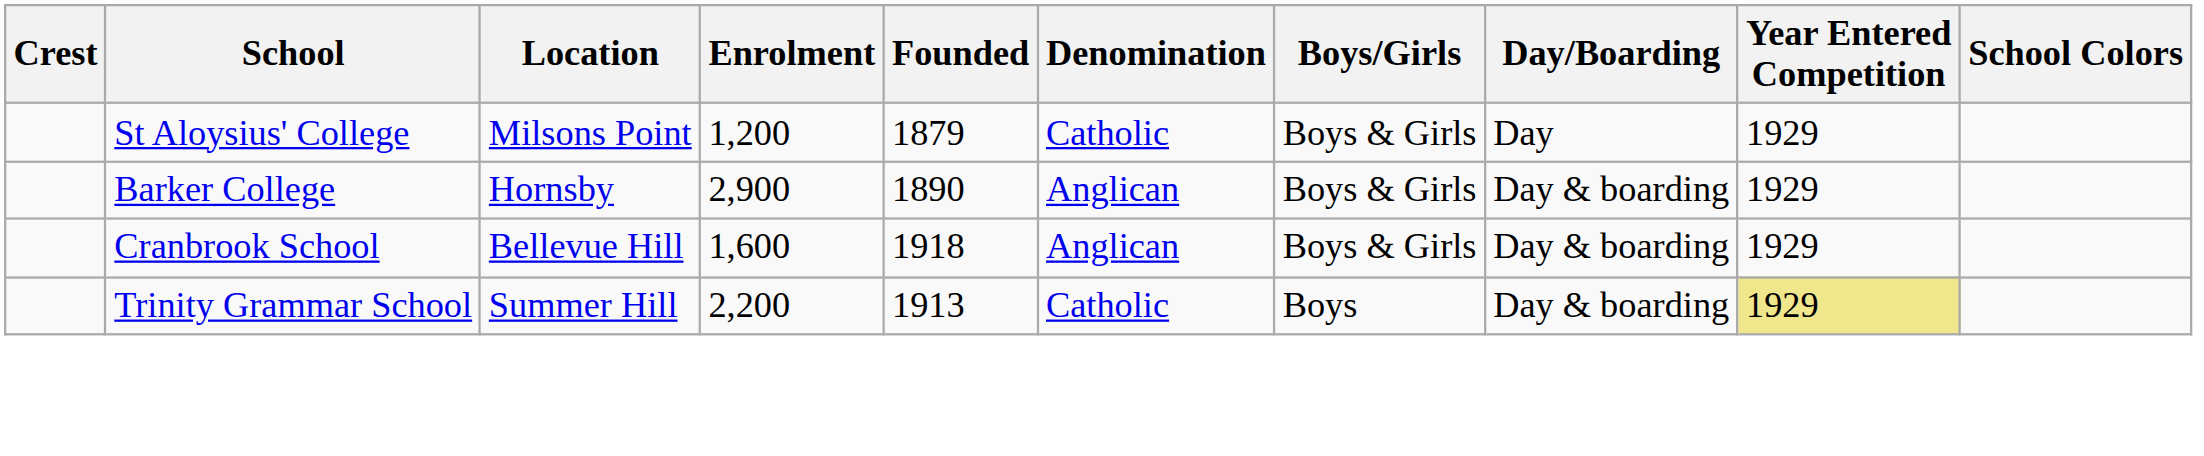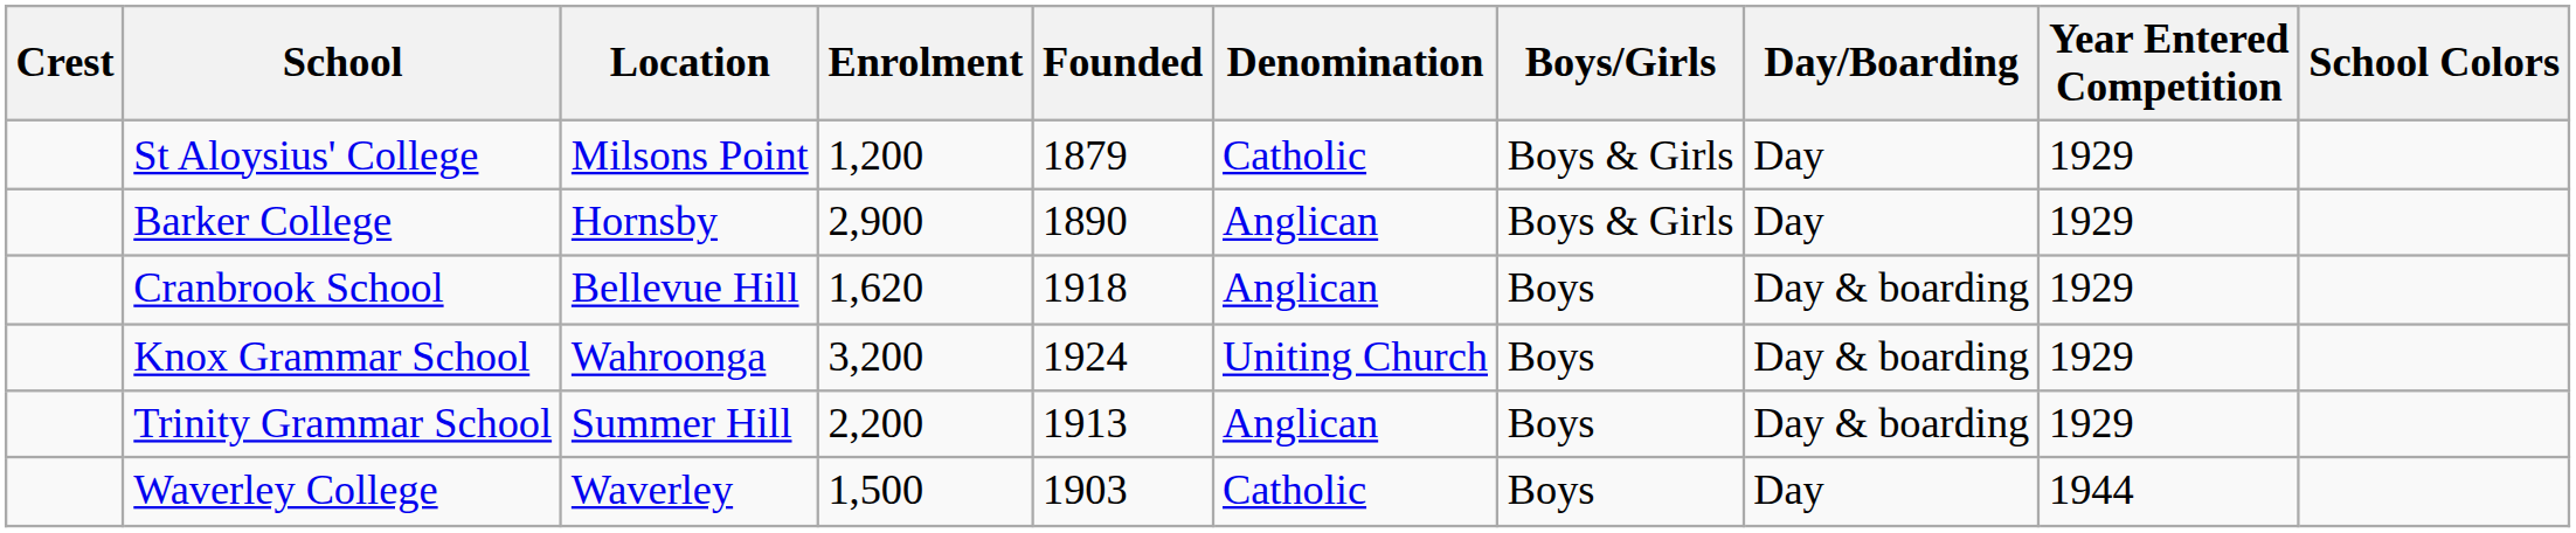 <table class="wikitable">
 <tr>
 <th>Crest</th>
 <th>School</th>
 <th>Location</th>
 <th>Enrolment</th>
 <th>Founded</th>
 <th>Denomination</th>
 <th>Boys/Girls</th>
 <th>Day/Boarding</th>
 <th>Year Entered<br>Competition</th>
 <th>School Colors</th>
 </tr>
 <tr>
 <td></td>
 <td><a href='#'>St Aloysius' College</a></td>
 <td><a href='#'>Milsons Point</a></td>
 <td>1,200</td>
 <td>1879</td>
 <td><a href='#'>Catholic</a></td>
 <td>Boys & Girls</td>
 <td>Day</td>
 <td>1929</td>
 <td></td>
 </tr>
 <tr>
 <td></td>
 <td><a href='#'>Barker College</a></td>
 <td><a href='#'>Hornsby</a></td>
 <td>2,900</td>
 <td>1890</td>
 <td><a href='#'>Anglican</a></td>
 <td>Boys & Girls</td>
-<td>Day & boarding</td>
+<td>Day</td>
 <td>1929</td>
 <td></td>
 </tr>
 <tr>
 <td></td>
 <td><a href='#'>Cranbrook School</a></td>
 <td><a href='#'>Bellevue Hill</a></td>
-<td>1,600</td>
+<td>1,620</td>
 <td>1918</td>
 <td><a href='#'>Anglican</a></td>
-<td>Boys & Girls</td>
+<td>Boys</td>
+<td>Day & boarding</td>
+<td>1929</td>
+<td></td>
+</tr>
+<tr>
+<td></td>
+<td><a href='#'>Knox Grammar School</a></td>
+<td><a href='#'>Wahroonga</a></td>
+<td>3,200</td>
+<td>1924</td>
+<td><a href='#'>Uniting Church</a></td>
+<td>Boys</td>
 <td>Day & boarding</td>
 <td>1929</td>
 <td></td>
 </tr>
 <tr>
 <td></td>
 <td><a href='#'>Trinity Grammar School</a></td>
 <td><a href='#'>Summer Hill</a></td>
 <td>2,200</td>
 <td>1913</td>
+<td><a href='#'>Anglican</a></td>
+<td>Boys</td>
+<td>Day & boarding</td>
+<td>1929</td>
+<td></td>
+</tr>
+<tr>
+<td></td>
+<td><a href='#'>Waverley College</a></td>
+<td><a href='#'>Waverley</a></td>
+<td>1,500</td>
+<td>1903</td>
 <td><a href='#'>Catholic</a></td>
 <td>Boys</td>
-<td>Day & boarding</td>
-<td style="background: khaki;">1929</td>
+<td>Day</td>
+<td>1944</td>
 <td></td>
 </tr>
 </table>
